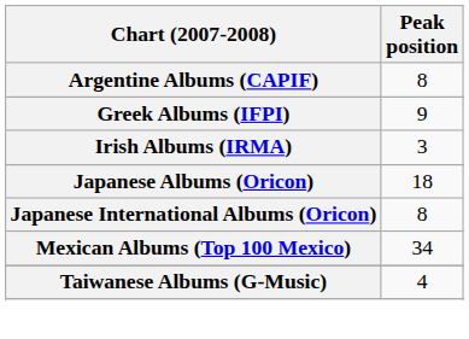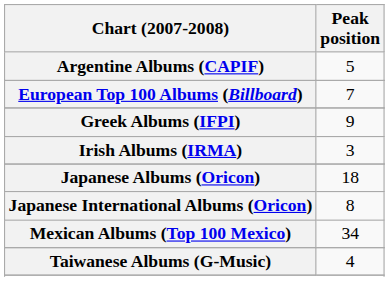 <table class="wikitable sortable plainrowheaders" style="text-align:center">
 <tr>
 <th scope="col">Chart (2007-2008)</th>
 <th scope="col">Peak<br>position</th>
 </tr>
 <tr>
 <th scope="row">Argentine Albums (<a href='#'>CAPIF</a>)</th>
-<td>8</td>
+<td>5</td>
 </tr>
 <tr>
 </tr>
 <tr>
 </tr>
 <tr>
 </tr>
 <tr>
 </tr>
 <tr>
 </tr>
 <tr>
+</tr>
+<tr>
+<th scope="row"><a href='#'>European Top 100 Albums</a> (<em><a href='#'>Billboard</a></em>)</th>
+<td>7</td>
 </tr>
 <tr>
 </tr>
 <tr>
 <th scope="row">Greek Albums (<a href='#'>IFPI</a>)</th>
 <td>9</td>
 </tr>
 <tr>
 <th scope="row">Irish Albums (<a href='#'>IRMA</a>)</th>
 <td>3</td>
 </tr>
 <tr>
 </tr>
 <tr>
 <th scope="row">Japanese Albums (<a href='#'>Oricon</a>)</th>
 <td>18</td>
 </tr>
 <tr>
 <th scope="row">Japanese International Albums (<a href='#'>Oricon</a>)</th>
 <td>8</td>
 </tr>
 <tr>
 <th scope="row">Mexican Albums (<a href='#'>Top 100 Mexico</a>)</th>
 <td>34</td>
 </tr>
 <tr>
 </tr>
 <tr>
 </tr>
 <tr>
 </tr>
 <tr>
 </tr>
 <tr>
 </tr>
 <tr>
 <th scope="row">Taiwanese Albums (G-Music)</th>
 <td style="text-align:center;">4</td>
 </tr>
 <tr>
 </tr>
 <tr>
 </tr>
 </table>
